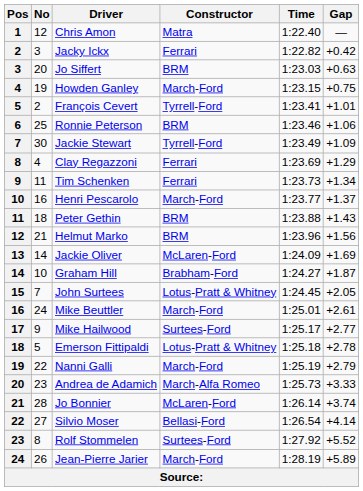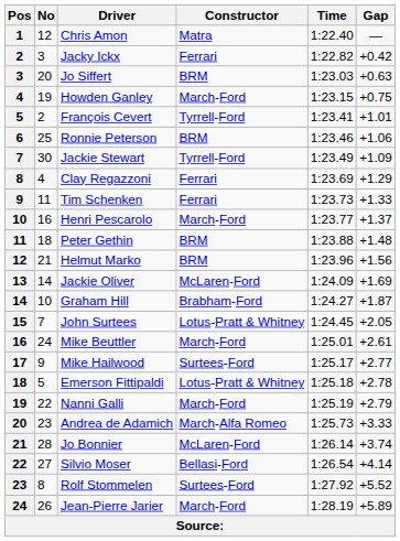 <table class="wikitable sortable" style="font-size: 95%">
 <tr>
 <th>Pos</th>
 <th>No</th>
 <th>Driver</th>
 <th>Constructor</th>
 <th>Time</th>
 <th>Gap</th>
 </tr>
 <tr>
 <th>1</th>
 <td>12</td>
 <td> <a href='#'>Chris Amon</a></td>
 <td><a href='#'>Matra</a></td>
 <td>1:22.40</td>
 <td align="center">—</td>
 </tr>
 <tr>
 <th>2</th>
 <td>3</td>
 <td> <a href='#'>Jacky Ickx</a></td>
 <td><a href='#'>Ferrari</a></td>
 <td>1:22.82</td>
 <td>+0.42</td>
 </tr>
 <tr>
 <th>3</th>
 <td>20</td>
 <td> <a href='#'>Jo Siffert</a></td>
 <td><a href='#'>BRM</a></td>
 <td>1:23.03</td>
 <td>+0.63</td>
 </tr>
 <tr>
 <th>4</th>
 <td>19</td>
 <td> <a href='#'>Howden Ganley</a></td>
 <td><a href='#'>March</a>-<a href='#'>Ford</a></td>
 <td>1:23.15</td>
 <td>+0.75</td>
 </tr>
 <tr>
 <th>5</th>
 <td>2</td>
 <td> <a href='#'>François Cevert</a></td>
 <td><a href='#'>Tyrrell</a>-<a href='#'>Ford</a></td>
 <td>1:23.41</td>
 <td>+1.01</td>
 </tr>
 <tr>
 <th>6</th>
 <td>25</td>
 <td> <a href='#'>Ronnie Peterson</a></td>
 <td><a href='#'>BRM</a></td>
 <td>1:23.46</td>
 <td>+1.06</td>
 </tr>
 <tr>
 <th>7</th>
 <td>30</td>
 <td> <a href='#'>Jackie Stewart</a></td>
 <td><a href='#'>Tyrrell</a>-<a href='#'>Ford</a></td>
 <td>1:23.49</td>
 <td>+1.09</td>
 </tr>
 <tr>
 <th>8</th>
 <td>4</td>
 <td> <a href='#'>Clay Regazzoni</a></td>
 <td><a href='#'>Ferrari</a></td>
 <td>1:23.69</td>
 <td>+1.29</td>
 </tr>
 <tr>
 <th>9</th>
 <td>11</td>
 <td> <a href='#'>Tim Schenken</a></td>
 <td><a href='#'>Ferrari</a></td>
 <td>1:23.73</td>
-<td>+1.34</td>
+<td>+1.33</td>
 </tr>
 <tr>
 <th>10</th>
 <td>16</td>
 <td> <a href='#'>Henri Pescarolo</a></td>
 <td><a href='#'>March</a>-<a href='#'>Ford</a></td>
 <td>1:23.77</td>
 <td>+1.37</td>
 </tr>
 <tr>
 <th>11</th>
 <td>18</td>
 <td> <a href='#'>Peter Gethin</a></td>
 <td><a href='#'>BRM</a></td>
 <td>1:23.88</td>
-<td>+1.43</td>
+<td>+1.48</td>
 </tr>
 <tr>
 <th>12</th>
 <td>21</td>
 <td> <a href='#'>Helmut Marko</a></td>
 <td><a href='#'>BRM</a></td>
 <td>1:23.96</td>
 <td>+1.56</td>
 </tr>
 <tr>
 <th>13</th>
 <td>14</td>
 <td> <a href='#'>Jackie Oliver</a></td>
 <td><a href='#'>McLaren</a>-<a href='#'>Ford</a></td>
 <td>1:24.09</td>
 <td>+1.69</td>
 </tr>
 <tr>
 <th>14</th>
 <td>10</td>
 <td> <a href='#'>Graham Hill</a></td>
 <td><a href='#'>Brabham</a>-<a href='#'>Ford</a></td>
 <td>1:24.27</td>
 <td>+1.87</td>
 </tr>
 <tr>
 <th>15</th>
 <td>7</td>
 <td> <a href='#'>John Surtees</a></td>
 <td><a href='#'>Lotus</a>-<a href='#'>Pratt & Whitney</a></td>
 <td>1:24.45</td>
 <td>+2.05</td>
 </tr>
 <tr>
 <th>16</th>
 <td>24</td>
 <td> <a href='#'>Mike Beuttler</a></td>
 <td><a href='#'>March</a>-<a href='#'>Ford</a></td>
 <td>1:25.01</td>
 <td>+2.61</td>
 </tr>
 <tr>
 <th>17</th>
 <td>9</td>
 <td> <a href='#'>Mike Hailwood</a></td>
 <td><a href='#'>Surtees</a>-<a href='#'>Ford</a></td>
 <td>1:25.17</td>
 <td>+2.77</td>
 </tr>
 <tr>
 <th>18</th>
 <td>5</td>
 <td> <a href='#'>Emerson Fittipaldi</a></td>
 <td><a href='#'>Lotus</a>-<a href='#'>Pratt & Whitney</a></td>
 <td>1:25.18</td>
 <td>+2.78</td>
 </tr>
 <tr>
 <th>19</th>
 <td>22</td>
 <td> <a href='#'>Nanni Galli</a></td>
 <td><a href='#'>March</a>-<a href='#'>Ford</a></td>
 <td>1:25.19</td>
 <td>+2.79</td>
 </tr>
 <tr>
 <th>20</th>
 <td>23</td>
 <td> <a href='#'>Andrea de Adamich</a></td>
 <td><a href='#'>March</a>-<a href='#'>Alfa Romeo</a></td>
 <td>1:25.73</td>
 <td>+3.33</td>
 </tr>
 <tr>
 <th>21</th>
 <td>28</td>
 <td> <a href='#'>Jo Bonnier</a></td>
 <td><a href='#'>McLaren</a>-<a href='#'>Ford</a></td>
 <td>1:26.14</td>
 <td>+3.74</td>
 </tr>
 <tr>
 <th>22</th>
 <td>27</td>
 <td> <a href='#'>Silvio Moser</a></td>
 <td><a href='#'>Bellasi</a>-<a href='#'>Ford</a></td>
 <td>1:26.54</td>
 <td>+4.14</td>
 </tr>
 <tr>
 <th>23</th>
 <td>8</td>
 <td> <a href='#'>Rolf Stommelen</a></td>
 <td><a href='#'>Surtees</a>-<a href='#'>Ford</a></td>
 <td>1:27.92</td>
 <td>+5.52</td>
 </tr>
 <tr>
 <th>24</th>
 <td>26</td>
 <td> <a href='#'>Jean-Pierre Jarier</a></td>
 <td><a href='#'>March</a>-<a href='#'>Ford</a></td>
 <td>1:28.19</td>
 <td>+5.89</td>
 </tr>
 <tr>
 <th colspan=6>Source:</th>
 </tr>
 </table>
